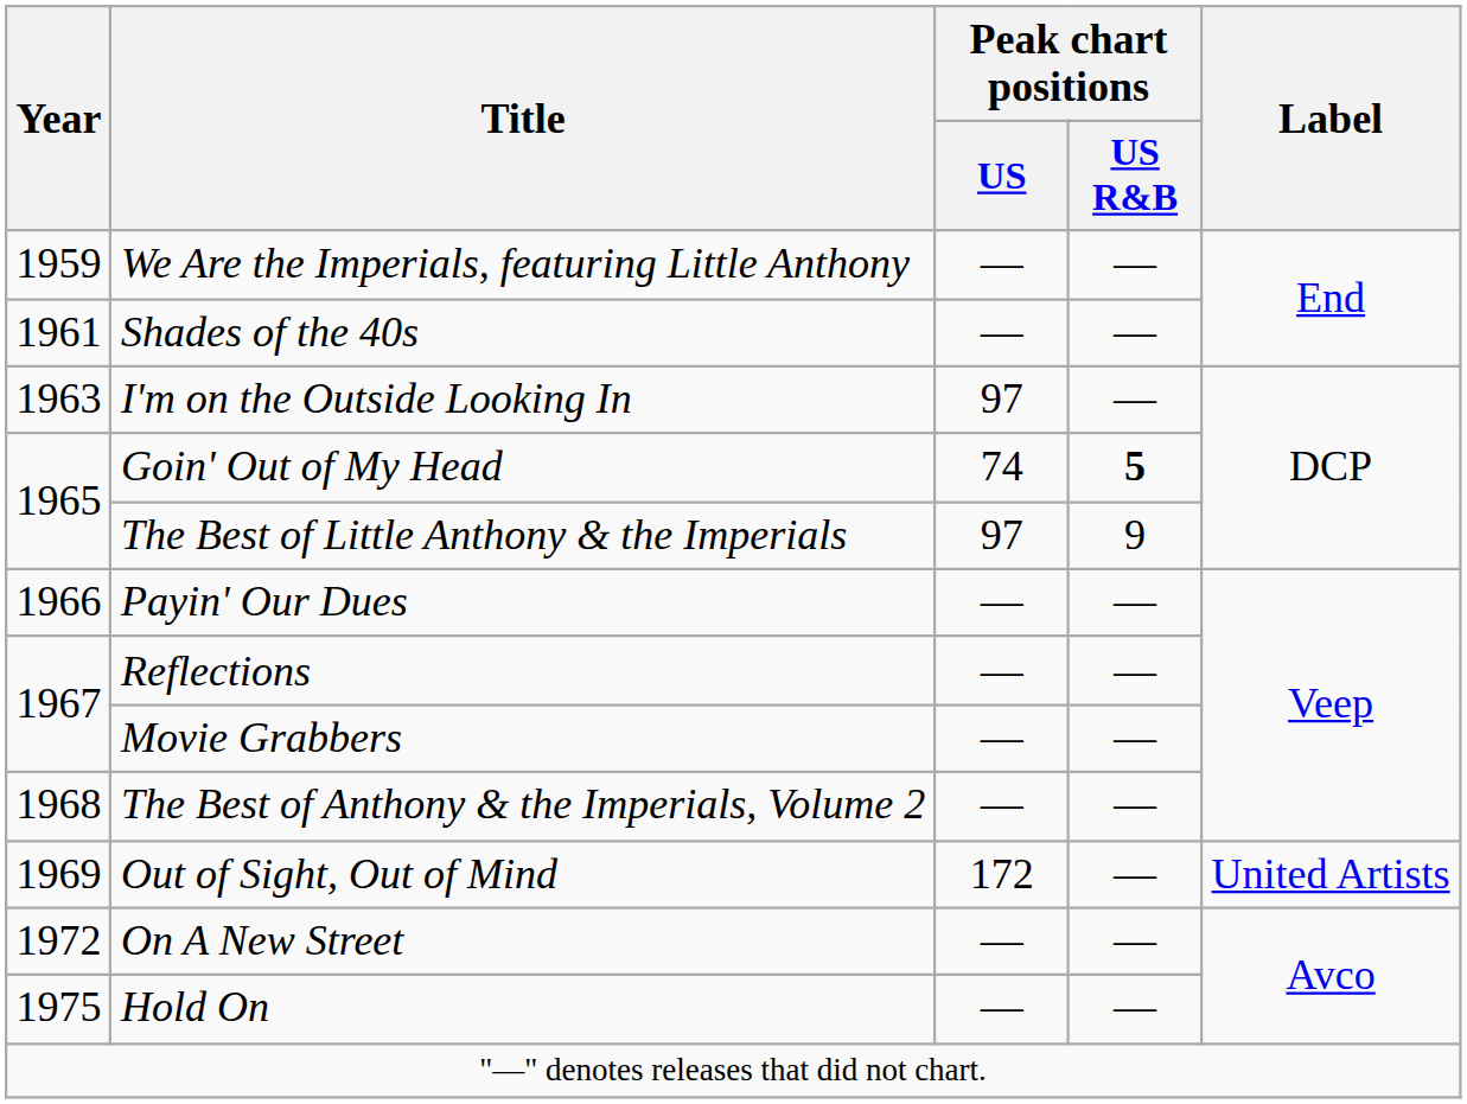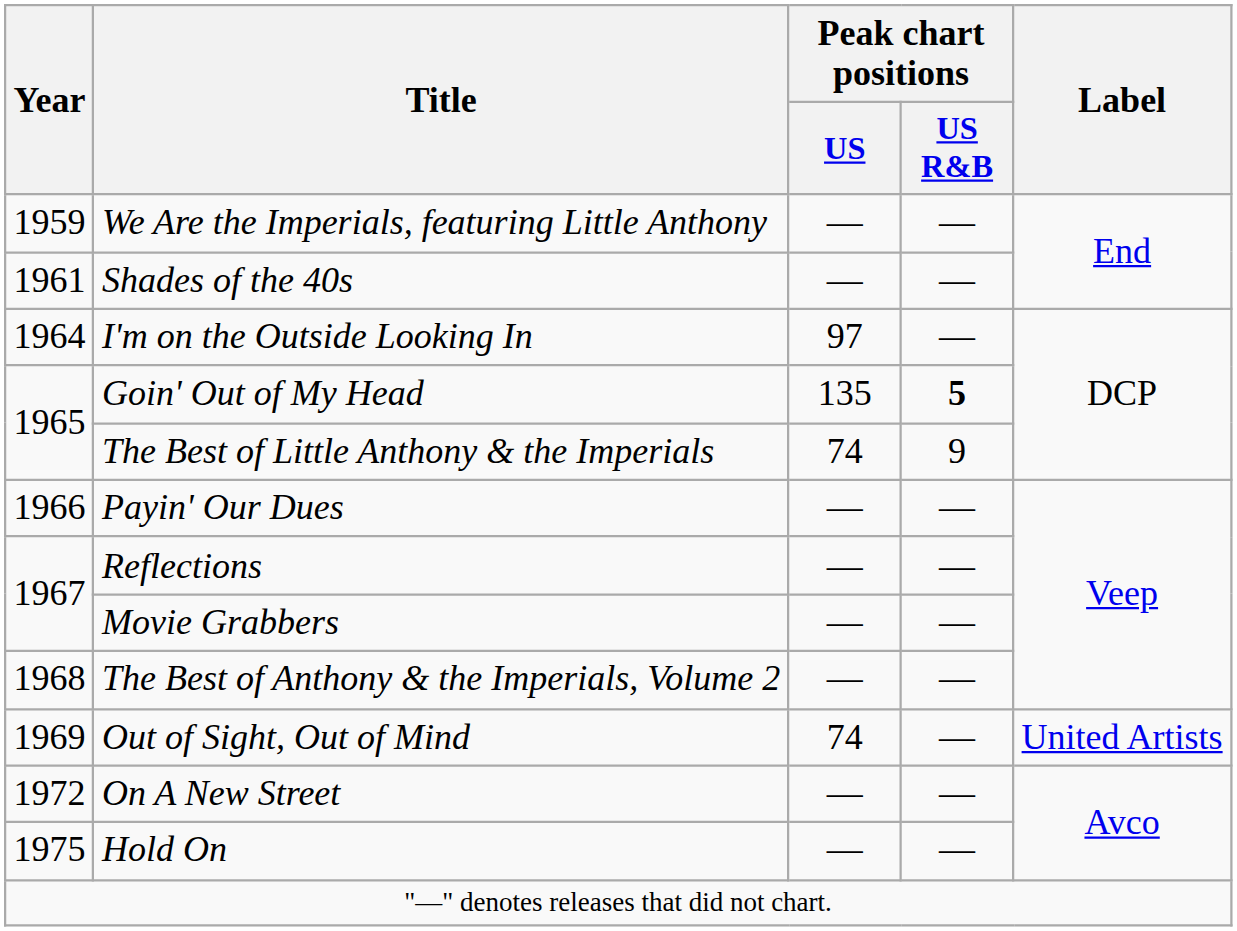 <table class="wikitable">
 <tr>
 <th scope="col" rowspan="2">Year</th>
 <th scope="col" rowspan="2">Title</th>
 <th scope="col" colspan="2">Peak chart positions</th>
 <th scope="col" rowspan="2">Label</th>
 </tr>
 <tr>
 <th scope="col" style="width:3em;font-size:90%;"><a href='#'>US</a><br></th>
 <th scope="col" style="width:3em;font-size:90%;"><a href='#'>US R&B</a><br></th>
 </tr>
 <tr>
 <td>1959</td>
 <td><em>We Are the Imperials, featuring Little Anthony</em></td>
 <td align=center>—</td>
 <td align=center>—</td>
 <td rowspan="2" align=center><a href='#'>End</a></td>
 </tr>
 <tr>
 <td>1961</td>
 <td><em>Shades of the 40s</em></td>
 <td align=center>—</td>
 <td align=center>—</td>
 </tr>
 <tr>
-<td>1963</td>
+<td>1964</td>
 <td><em>I'm on the Outside Looking In</em></td>
 <td align=center>97</td>
 <td align=center>—</td>
 <td rowspan="3" align=center>DCP</td>
 </tr>
 <tr>
 <td rowspan="2">1965</td>
 <td><em>Goin' Out of My Head</em></td>
-<td align=center>74</td>
+<td align=center>135</td>
 <td align=center><strong>5</strong></td>
 </tr>
 <tr>
 <td><em>The Best of Little Anthony & the Imperials</em></td>
-<td align=center>97</td>
+<td align=center>74</td>
 <td align=center>9</td>
 </tr>
 <tr>
 <td>1966</td>
 <td><em>Payin' Our Dues</em></td>
 <td align=center>—</td>
 <td align=center>—</td>
 <td rowspan="4" align=center><a href='#'>Veep</a></td>
 </tr>
 <tr>
 <td rowspan="2">1967</td>
 <td><em>Reflections</em></td>
 <td align=center>—</td>
 <td align=center>—</td>
 </tr>
 <tr>
 <td><em>Movie Grabbers</em></td>
 <td align=center>—</td>
 <td align=center>—</td>
 </tr>
 <tr>
 <td>1968</td>
 <td><em>The Best of Anthony & the Imperials, Volume 2</em></td>
 <td align=center>—</td>
 <td align=center>—</td>
 </tr>
 <tr>
 <td>1969</td>
 <td><em>Out of Sight, Out of Mind</em></td>
-<td align=center>172</td>
+<td align=center>74</td>
 <td align=center>—</td>
 <td align=center><a href='#'>United Artists</a></td>
 </tr>
 <tr>
 <td>1972</td>
 <td><em>On A New Street</em></td>
 <td align=center>—</td>
 <td align=center>—</td>
 <td rowspan="2" align=center><a href='#'>Avco</a></td>
 </tr>
 <tr>
 <td>1975</td>
 <td><em>Hold On</em></td>
 <td align=center>—</td>
 <td align=center>—</td>
 </tr>
 <tr>
 <td colspan="6" style="text-align:center; font-size:9pt;">"—" denotes releases that did not chart.</td>
 </tr>
 </table>
